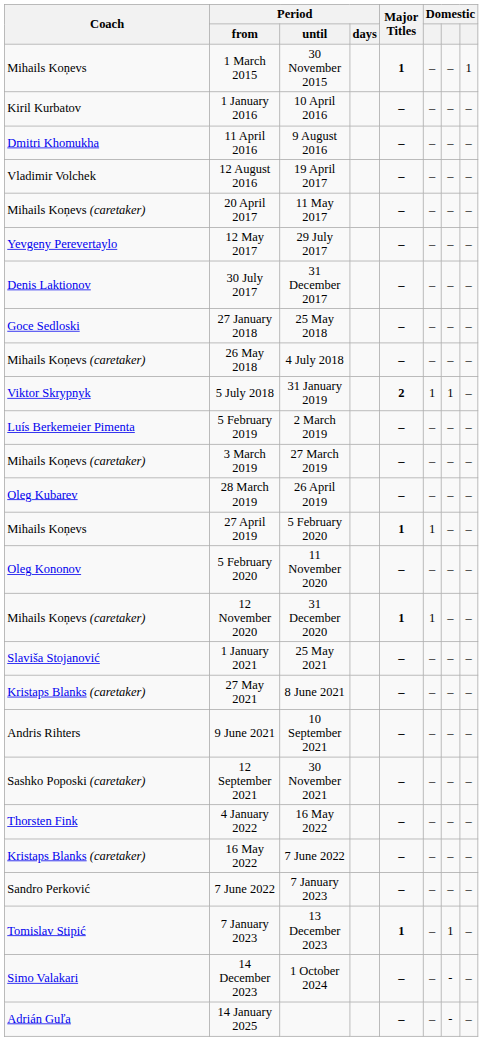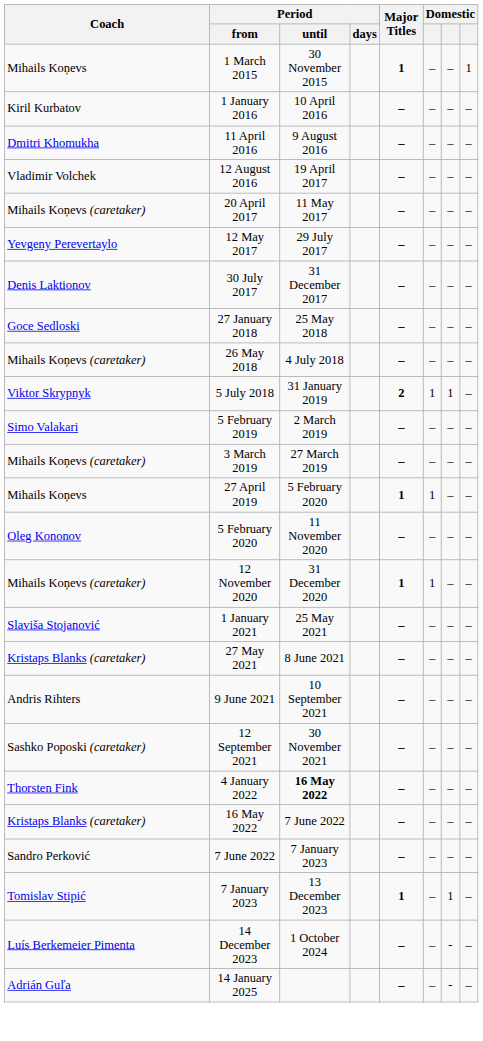 <table class="wikitable sortable" style="text-align:center">
 <tr>
 <th rowspan="2" style="width:16em">Coach</th>
 <th colspan="3" style="width:16em">Period</th>
 <th rowspan="2" style="width:3em" data-sort-type="number">Major<br>Titles</th>
 <th colspan="3">Domestic</th>
 </tr>
 <tr>
 <th class="unsortable">from</th>
 <th class="unsortable">until</th>
 <th>days</th>
 <th class="unsortable"></th>
 <th class="unsortable"></th>
 <th class="unsortable"></th>
 </tr>
 <tr>
 <td align=left> Mihails Koņevs</td>
 <td>1 March 2015</td>
 <td>30 November 2015</td>
 <td></td>
 <td><strong>1</strong></td>
 <td>–</td>
 <td>–</td>
 <td>1</td>
 </tr>
 <tr>
 <td align=left> Kiril Kurbatov</td>
 <td>1 January 2016</td>
 <td>10 April 2016</td>
 <td></td>
 <td><strong>–</strong></td>
 <td>–</td>
 <td>–</td>
 <td>–</td>
 </tr>
 <tr>
 <td align="left"> <a href='#'>Dmitri Khomukha</a></td>
 <td>11 April 2016</td>
 <td>9 August 2016</td>
 <td></td>
 <td><strong>–</strong></td>
 <td>–</td>
 <td>–</td>
 <td>–</td>
 </tr>
 <tr>
 <td align=left> Vladimir Volchek</td>
 <td>12 August 2016</td>
 <td>19 April 2017</td>
 <td></td>
 <td><strong>–</strong></td>
 <td>–</td>
 <td>–</td>
 <td>–</td>
 </tr>
 <tr>
 <td align=left> Mihails Koņevs <em>(caretaker)</em></td>
 <td>20 April 2017</td>
 <td>11 May 2017</td>
 <td></td>
 <td><strong>–</strong></td>
 <td>–</td>
 <td>–</td>
 <td>–</td>
 </tr>
 <tr>
 <td align=left> <a href='#'>Yevgeny Perevertaylo</a></td>
 <td>12 May 2017</td>
 <td>29 July 2017</td>
 <td></td>
 <td><strong>–</strong></td>
 <td>–</td>
 <td>–</td>
 <td>–</td>
 </tr>
 <tr>
 <td align=left> <a href='#'>Denis Laktionov</a></td>
 <td>30 July 2017</td>
 <td>31 December 2017</td>
 <td></td>
 <td><strong>–</strong></td>
 <td>–</td>
 <td>–</td>
 <td>–</td>
 </tr>
 <tr>
 <td align=left> <a href='#'>Goce Sedloski</a></td>
 <td>27 January 2018</td>
 <td>25 May 2018</td>
 <td></td>
 <td><strong>–</strong></td>
 <td>–</td>
 <td>–</td>
 <td>–</td>
 </tr>
 <tr>
 <td align=left> Mihails Koņevs <em>(caretaker)</em></td>
 <td>26 May 2018</td>
 <td>4 July 2018</td>
 <td></td>
 <td><strong>–</strong></td>
 <td>–</td>
 <td>–</td>
 <td>–</td>
 </tr>
 <tr>
 <td align="left"> <a href='#'>Viktor Skrypnyk</a></td>
 <td>5 July 2018</td>
 <td>31 January 2019</td>
 <td></td>
 <td><strong>2</strong></td>
 <td>1</td>
 <td>1</td>
 <td>–</td>
 </tr>
 <tr>
-<td align=left> <a href='#'>Luís Berkemeier Pimenta</a></td>
+<td align="left"> <a href='#'>Simo Valakari</a></td>
 <td>5 February 2019</td>
 <td>2 March 2019</td>
 <td></td>
 <td><strong>–</strong></td>
 <td>–</td>
 <td>–</td>
 <td>–</td>
 </tr>
 <tr>
 <td align=left> Mihails Koņevs <em>(caretaker)</em></td>
 <td>3 March 2019</td>
 <td>27 March 2019</td>
-<td></td>
-<td><strong>–</strong></td>
-<td>–</td>
-<td>–</td>
-<td>–</td>
-</tr>
-<tr>
-<td align=left> <a href='#'>Oleg Kubarev</a></td>
-<td>28 March 2019</td>
-<td>26 April 2019</td>
 <td></td>
 <td><strong>–</strong></td>
 <td>–</td>
 <td>–</td>
 <td>–</td>
 </tr>
 <tr>
 <td align=left> Mihails Koņevs</td>
 <td>27 April 2019</td>
 <td>5 February 2020</td>
 <td></td>
 <td><strong>1</strong></td>
 <td>1</td>
 <td>–</td>
 <td>–</td>
 </tr>
 <tr>
 <td align="left"> <a href='#'>Oleg Kononov</a></td>
 <td>5 February 2020</td>
 <td>11 November 2020</td>
 <td></td>
 <td><strong>–</strong></td>
 <td>–</td>
 <td>–</td>
 <td>–</td>
 </tr>
 <tr>
 <td align=left> Mihails Koņevs <em>(caretaker)</em></td>
 <td>12 November 2020</td>
 <td>31 December 2020</td>
 <td></td>
 <td><strong>1</strong></td>
 <td>1</td>
 <td>–</td>
 <td>–</td>
 </tr>
 <tr>
 <td align="left"> <a href='#'>Slaviša Stojanović</a></td>
 <td>1 January 2021</td>
 <td>25 May 2021</td>
 <td></td>
 <td><strong>–</strong></td>
 <td>–</td>
 <td>–</td>
 <td>–</td>
 </tr>
 <tr>
 <td align="left"> <a href='#'>Kristaps Blanks</a> <em>(caretaker)</em></td>
 <td>27 May 2021</td>
 <td>8 June 2021</td>
 <td></td>
 <td><strong>–</strong></td>
 <td>–</td>
 <td>–</td>
 <td>–</td>
 </tr>
 <tr>
 <td align="left"> Andris Rihters</td>
 <td>9 June 2021</td>
 <td>10 September 2021</td>
 <td></td>
 <td><strong>–</strong></td>
 <td>–</td>
 <td>–</td>
 <td>–</td>
 </tr>
 <tr>
 <td align="left"> Sashko Poposki <em>(caretaker)</em></td>
 <td>12 September 2021</td>
 <td>30 November 2021</td>
 <td></td>
 <td><strong>–</strong></td>
 <td>–</td>
 <td>–</td>
 <td>–</td>
 </tr>
 <tr>
 <td align="left"> <a href='#'>Thorsten Fink</a></td>
 <td>4 January 2022</td>
-<td>16 May 2022</td>
+<td><strong>16 May 2022</strong></td>
 <td></td>
 <td><strong>–</strong></td>
 <td>–</td>
 <td>–</td>
 <td>–</td>
 </tr>
 <tr>
 <td align="left"> <a href='#'>Kristaps Blanks</a> <em>(caretaker)</em></td>
 <td>16 May 2022</td>
 <td>7 June 2022</td>
 <td></td>
 <td><strong>–</strong></td>
 <td>–</td>
 <td>–</td>
 <td>–</td>
 </tr>
 <tr>
 <td align="left"> Sandro Perković</td>
 <td>7 June 2022</td>
 <td>7 January 2023</td>
 <td></td>
 <td><strong>–</strong></td>
 <td>–</td>
 <td>–</td>
 <td>–</td>
 </tr>
 <tr>
 <td align="left"> <a href='#'>Tomislav Stipić</a></td>
 <td>7 January 2023</td>
 <td>13 December 2023</td>
 <td></td>
 <td><strong>1</strong></td>
 <td>–</td>
 <td>1</td>
 <td>–</td>
 </tr>
 <tr>
-<td align="left"> <a href='#'>Simo Valakari</a></td>
+<td align=left> <a href='#'>Luís Berkemeier Pimenta</a></td>
 <td>14 December 2023</td>
 <td>1 October 2024</td>
 <td></td>
 <td><strong>–</strong></td>
 <td>–</td>
 <td>-</td>
 <td>–</td>
 </tr>
 <tr>
 <td align="left"> <a href='#'>Adrián Guľa</a></td>
 <td>14 January 2025</td>
 <td></td>
 <td></td>
 <td><strong>–</strong></td>
 <td>–</td>
 <td>-</td>
 <td>–</td>
 </tr>
 </table>
